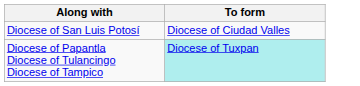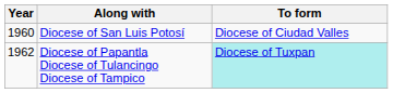 <table class="wikitable">
 <tr>
+<th>Year</th>
 <th width="225">Along with</th>
 <th width="225">To form</th>
 </tr>
 <tr valign="top">
+<td>1960</td>
 <td><a href='#'>Diocese of San Luis Potosí</a></td>
 <td><a href='#'>Diocese of Ciudad Valles</a></td>
 </tr>
 <tr valign=top>
+<td>1962</td>
 <td><a href='#'>Diocese of Papantla</a><br><a href='#'>Diocese of Tulancingo</a><br><a href='#'>Diocese of Tampico</a></td>
 <td style="background: paleturquoise;"><a href='#'>Diocese of Tuxpan</a></td>
 </tr>
 </table>
